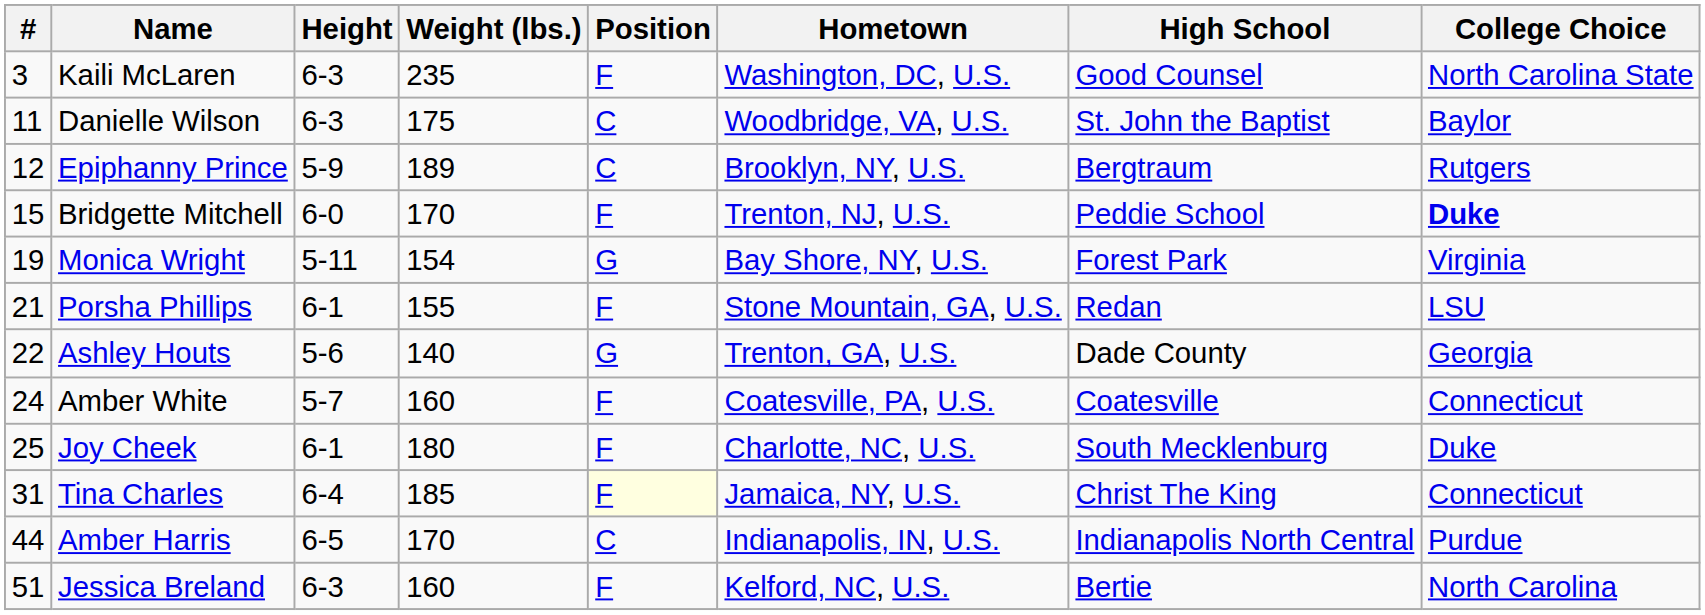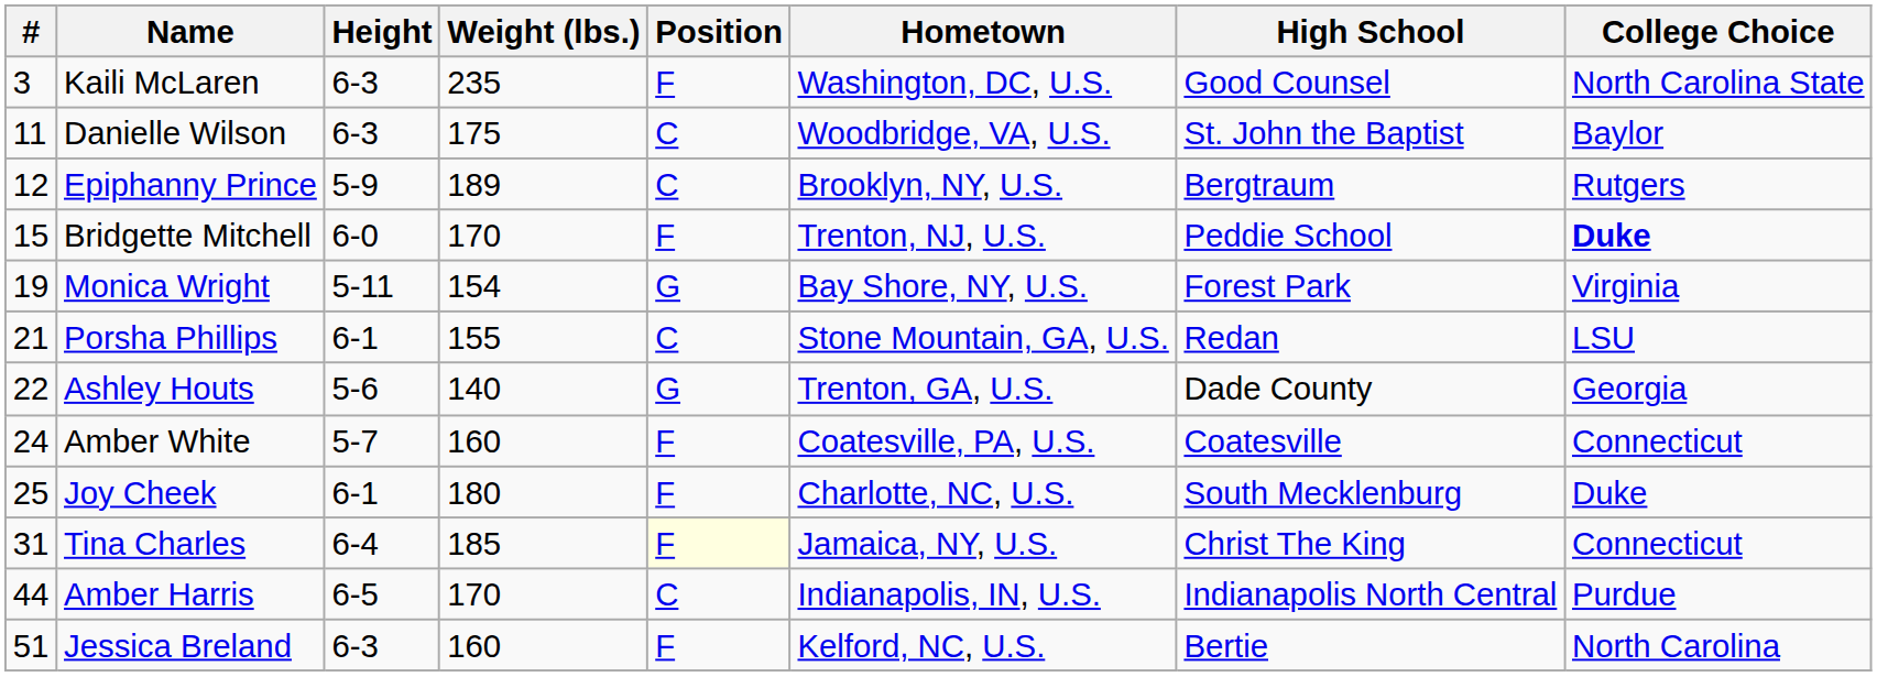 <table class="wikitable sortable" style="font-size: 95%;">
 <tr>
 <th>#</th>
 <th>Name</th>
 <th>Height</th>
 <th>Weight (lbs.)</th>
 <th>Position</th>
 <th>Hometown</th>
 <th>High School</th>
 <th>College Choice</th>
 </tr>
 <tr>
 <td>3</td>
 <td>Kaili McLaren</td>
 <td>6-3</td>
 <td>235</td>
 <td><a href='#'>F</a></td>
 <td><a href='#'>Washington, DC</a>, <a href='#'>U.S.</a></td>
 <td><a href='#'>Good Counsel</a></td>
 <td><a href='#'>North Carolina State</a></td>
 </tr>
 <tr>
 <td>11</td>
 <td>Danielle Wilson</td>
 <td>6-3</td>
 <td>175</td>
 <td><a href='#'>C</a></td>
 <td><a href='#'>Woodbridge, VA</a>, <a href='#'>U.S.</a></td>
 <td><a href='#'>St. John the Baptist</a></td>
 <td><a href='#'>Baylor</a></td>
 </tr>
 <tr>
 <td>12</td>
 <td><a href='#'>Epiphanny Prince</a></td>
 <td>5-9</td>
 <td>189</td>
 <td><a href='#'>C</a></td>
 <td><a href='#'>Brooklyn, NY</a>, <a href='#'>U.S.</a></td>
 <td><a href='#'>Bergtraum</a></td>
 <td><a href='#'>Rutgers</a></td>
 </tr>
 <tr>
 <td>15</td>
 <td>Bridgette Mitchell</td>
 <td>6-0</td>
 <td>170</td>
 <td><a href='#'>F</a></td>
 <td><a href='#'>Trenton, NJ</a>, <a href='#'>U.S.</a></td>
 <td><a href='#'>Peddie School</a></td>
 <td><strong><a href='#'>Duke</a></strong></td>
 </tr>
 <tr>
 <td>19</td>
 <td><a href='#'>Monica Wright</a></td>
 <td>5-11</td>
 <td>154</td>
 <td><a href='#'>G</a></td>
 <td><a href='#'>Bay Shore, NY</a>, <a href='#'>U.S.</a></td>
 <td><a href='#'>Forest Park</a></td>
 <td><a href='#'>Virginia</a></td>
 </tr>
 <tr>
 <td>21</td>
 <td><a href='#'>Porsha Phillips</a></td>
 <td>6-1</td>
 <td>155</td>
-<td><a href='#'>F</a></td>
+<td><a href='#'>C</a></td>
 <td><a href='#'>Stone Mountain, GA</a>, <a href='#'>U.S.</a></td>
 <td><a href='#'>Redan</a></td>
 <td><a href='#'>LSU</a></td>
 </tr>
 <tr>
 <td>22</td>
 <td><a href='#'>Ashley Houts</a></td>
 <td>5-6</td>
 <td>140</td>
 <td><a href='#'>G</a></td>
 <td><a href='#'>Trenton, GA</a>, <a href='#'>U.S.</a></td>
 <td>Dade County</td>
 <td><a href='#'>Georgia</a></td>
 </tr>
 <tr>
 <td>24</td>
 <td>Amber White</td>
 <td>5-7</td>
 <td>160</td>
 <td><a href='#'>F</a></td>
 <td><a href='#'>Coatesville, PA</a>, <a href='#'>U.S.</a></td>
 <td><a href='#'>Coatesville</a></td>
 <td><a href='#'>Connecticut</a></td>
 </tr>
 <tr>
 <td>25</td>
 <td><a href='#'>Joy Cheek</a></td>
 <td>6-1</td>
 <td>180</td>
 <td><a href='#'>F</a></td>
 <td><a href='#'>Charlotte, NC</a>, <a href='#'>U.S.</a></td>
 <td><a href='#'>South Mecklenburg</a></td>
 <td><a href='#'>Duke</a></td>
 </tr>
 <tr>
 <td>31</td>
 <td><a href='#'>Tina Charles</a></td>
 <td>6-4</td>
 <td>185</td>
 <td style="background: lightyellow;"><a href='#'>F</a></td>
 <td><a href='#'>Jamaica, NY</a>, <a href='#'>U.S.</a></td>
 <td><a href='#'>Christ The King</a></td>
 <td><a href='#'>Connecticut</a></td>
 </tr>
 <tr>
 <td>44</td>
 <td><a href='#'>Amber Harris</a></td>
 <td>6-5</td>
 <td>170</td>
 <td><a href='#'>C</a></td>
 <td><a href='#'>Indianapolis, IN</a>, <a href='#'>U.S.</a></td>
 <td><a href='#'>Indianapolis North Central</a></td>
 <td><a href='#'>Purdue</a></td>
 </tr>
 <tr>
 <td>51</td>
 <td><a href='#'>Jessica Breland</a></td>
 <td>6-3</td>
 <td>160</td>
 <td><a href='#'>F</a></td>
 <td><a href='#'>Kelford, NC</a>, <a href='#'>U.S.</a></td>
 <td><a href='#'>Bertie</a></td>
 <td><a href='#'>North Carolina</a></td>
 </tr>
 </table>
